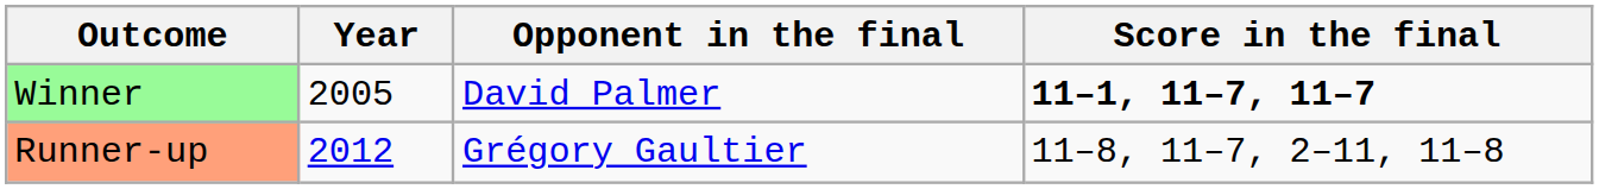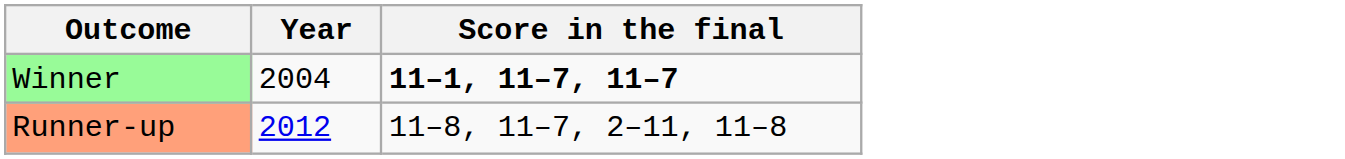 <table class="sortable wikitable">
 <tr>
 <th width="100">Outcome</th>
 <th width="50">Year</th>
-<th width="200">Opponent in the final</th>
 <th width="200">Score in the final</th>
 </tr>
 <tr>
 <td bgcolor="98FB98">Winner</td>
-<td>2005</td>
-<td>   <a href='#'>David Palmer</a></td>
+<td>2004</td>
 <td><strong>11–1, 11–7, 11–7</strong></td>
 </tr>
 <tr>
 <td bgcolor="ffa07a">Runner-up</td>
 <td><a href='#'>2012</a></td>
-<td>   <a href='#'>Grégory Gaultier</a></td>
 <td>11–8, 11–7, 2–11, 11–8</td>
 </tr>
 </table>
